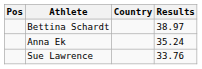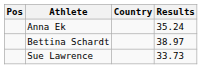 <table class="wikitable">
 <tr>
 <th>Pos</th>
 <th>Athlete</th>
 <th>Country</th>
 <th>Results</th>
 </tr>
 <tr>
 <td align="center"></td>
+<td>Anna Ek</td>
+<td></td>
+<td>35.24</td>
+</tr>
+<tr>
+<td align="center"></td>
 <td>Bettina Schardt</td>
 <td></td>
 <td>38.97</td>
 </tr>
 <tr>
 <td align="center"></td>
-<td>Anna Ek</td>
-<td></td>
-<td>35.24</td>
-</tr>
-<tr>
-<td align="center"></td>
 <td>Sue Lawrence</td>
 <td></td>
-<td>33.76</td>
+<td>33.73</td>
 </tr>
 </table>
